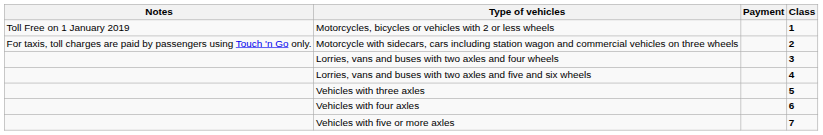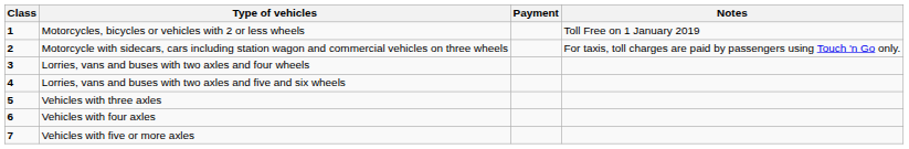 <table class="wikitable">
 <tr>
-<th>Notes</th>
+<th>Class</th>
 <th>Type of vehicles</th>
 <th>Payment</th>
-<th>Class</th>
+<th>Notes</th>
 </tr>
 <tr>
-<td>Toll Free on 1 January 2019</td>
+<td><strong>1</strong></td>
 <td>Motorcycles, bicycles or vehicles with 2 or less wheels</td>
 <td></td>
-<td><strong>1</strong></td>
+<td>Toll Free on 1 January 2019</td>
 </tr>
 <tr>
-<td>For taxis, toll charges are paid by passengers using <a href='#'>Touch 'n Go</a> only.</td>
+<td><strong>2</strong></td>
 <td>Motorcycle with sidecars, cars including station wagon and commercial vehicles on three wheels</td>
 <td> </td>
-<td><strong>2</strong></td>
+<td>For taxis, toll charges are paid by passengers using <a href='#'>Touch 'n Go</a> only.</td>
 </tr>
 <tr>
-<td></td>
+<td><strong>3</strong></td>
 <td>Lorries, vans and buses with two axles and four wheels</td>
 <td> </td>
-<td><strong>3</strong></td>
+<td></td>
 </tr>
 <tr>
-<td></td>
+<td><strong>4</strong></td>
 <td>Lorries, vans and buses with two axles and five and six wheels</td>
 <td></td>
-<td><strong>4</strong></td>
+<td></td>
 </tr>
 <tr>
-<td></td>
+<td><strong>5</strong></td>
 <td>Vehicles with three axles</td>
 <td></td>
-<td><strong>5</strong></td>
+<td></td>
 </tr>
 <tr>
-<td></td>
+<td><strong>6</strong></td>
 <td>Vehicles with four axles</td>
 <td></td>
-<td><strong>6</strong></td>
+<td></td>
 </tr>
 <tr>
-<td></td>
+<td><strong>7</strong></td>
 <td>Vehicles with five or more axles</td>
 <td></td>
-<td><strong>7</strong></td>
+<td></td>
 </tr>
 </table>
